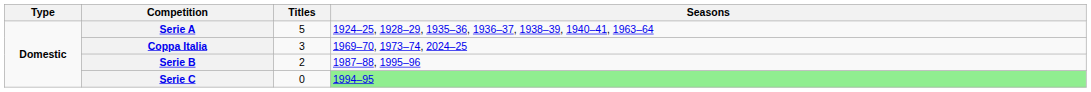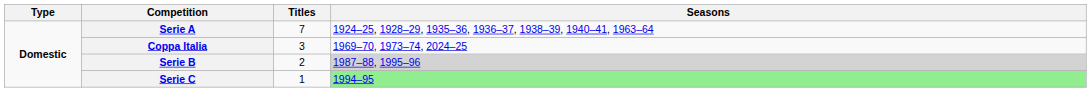 <table class="wikitable plainrowheaders" style="font-size:95%; text-align:center;">
 <tr>
 <th style="width:1%">Type</th>
 <th style="width:5%">Competition</th>
 <th style="width:1%">Titles</th>
 <th style="width:21%">Seasons</th>
 </tr>
 <tr>
 <td rowspan="4"><strong>Domestic</strong></td>
 <th scope="col"><a href='#'>Serie A</a></th>
-<td align="center">5</td>
+<td align="center">7</td>
 <td align="left"><a href='#'>1924–25</a>, <a href='#'>1928–29</a>, <a href='#'>1935–36</a>, <a href='#'>1936–37</a>, <a href='#'>1938–39</a>, <a href='#'>1940–41</a>, <a href='#'>1963–64</a></td>
 </tr>
 <tr>
 <th scope="col"><a href='#'>Coppa Italia</a></th>
 <td align="center">3</td>
 <td align="left"><a href='#'>1969–70</a>, <a href='#'>1973–74</a>, <a href='#'>2024–25</a></td>
 </tr>
 <tr>
 <th scope="col"><a href='#'>Serie B</a></th>
 <td align="center">2</td>
-<td align="left"><a href='#'>1987–88</a>, <a href='#'>1995–96</a></td>
+<td align="left" style="background: lightgrey;"><a href='#'>1987–88</a>, <a href='#'>1995–96</a></td>
 </tr>
 <tr>
 <th scope="col"><a href='#'>Serie C</a></th>
-<td align="center">0</td>
+<td align="center">1</td>
 <td align="left" style="background: lightgreen;"><a href='#'>1994–95</a></td>
 </tr>
 </table>
